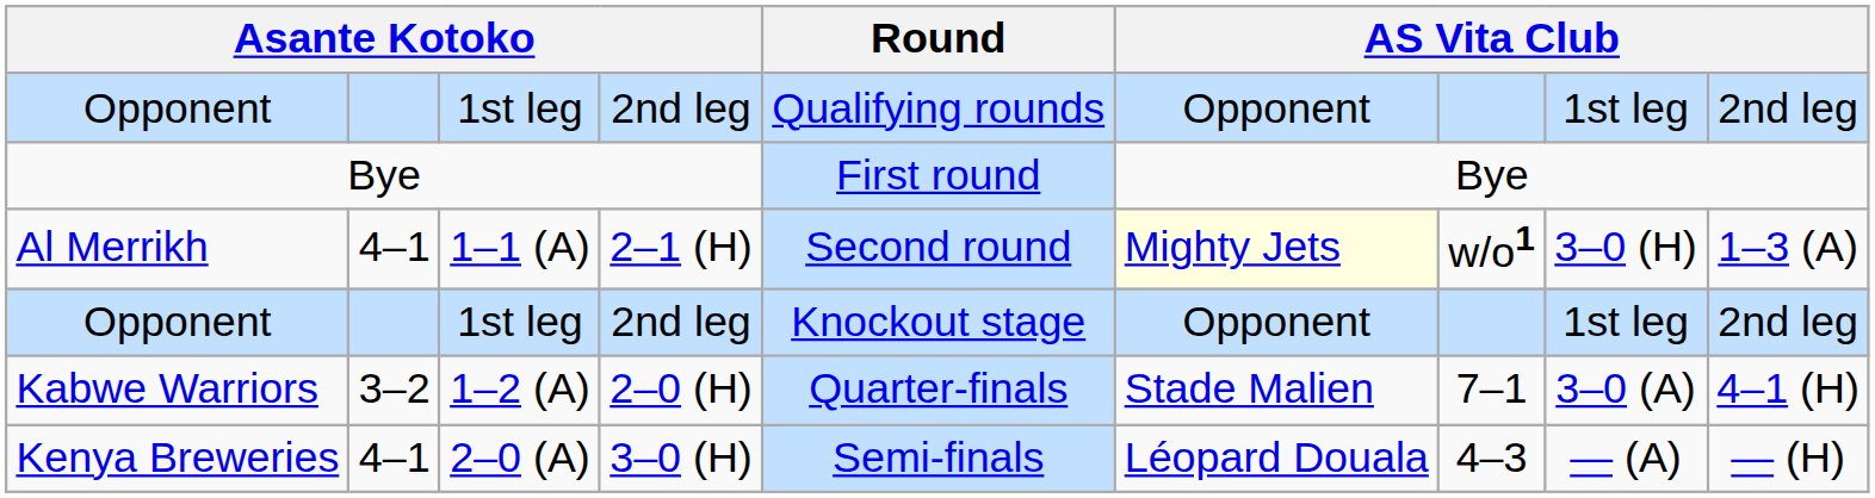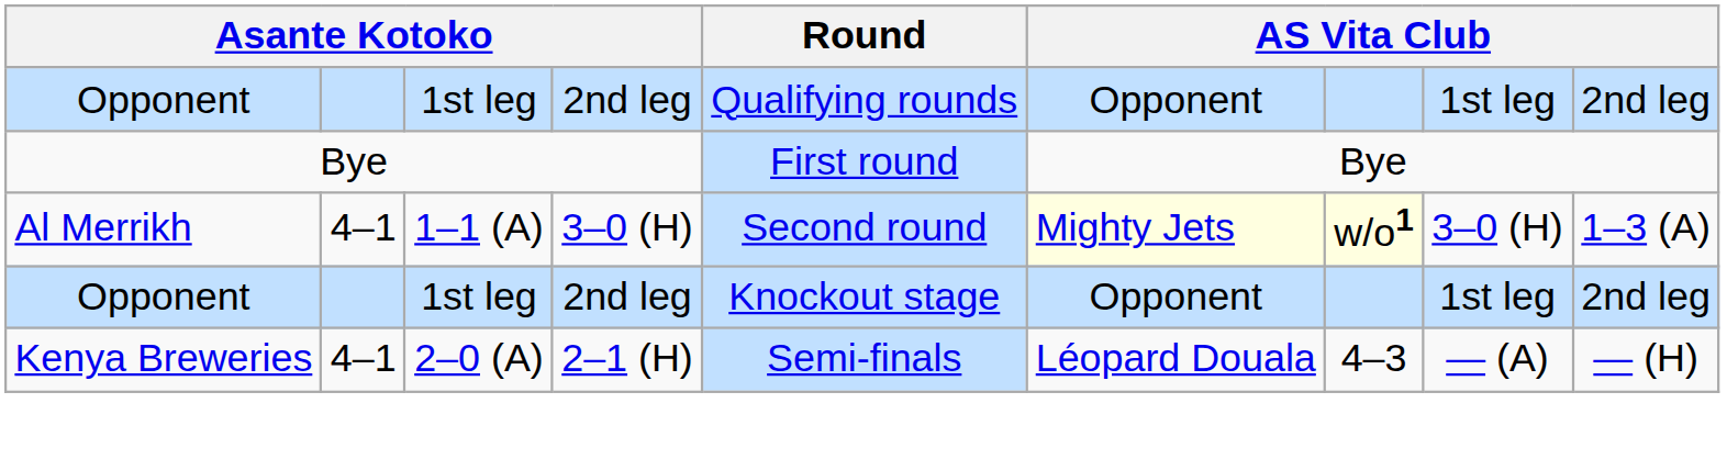 <table class="wikitable" style="text-align:center">
 <tr>
 <th colspan="4"> <a href='#'>Asante Kotoko</a></th>
 <th>Round</th>
 <th colspan="4"> <a href='#'>AS Vita Club</a></th>
 </tr>
 <tr style="background:#C1E0FF">
 <td>Opponent</td>
 <td></td>
 <td>1st leg</td>
 <td>2nd leg</td>
 <td><a href='#'>Qualifying rounds</a></td>
 <td>Opponent</td>
 <td></td>
 <td>1st leg</td>
 <td>2nd leg</td>
 </tr>
 <tr>
 <td colspan="4">Bye</td>
 <td style="background:#C1E0FF"><a href='#'>First round</a></td>
 <td colspan="4">Bye</td>
 </tr>
 <tr>
 <td style="text-align:left"> <a href='#'>Al Merrikh</a></td>
 <td>4–1</td>
 <td><a href='#'>1–1</a> (A)</td>
-<td><a href='#'>2–1</a> (H)</td>
+<td><a href='#'>3–0</a> (H)</td>
 <td style="background:#C1E0FF"><a href='#'>Second round</a></td>
 <td style="background: lightyellow; text-align:left"> <a href='#'>Mighty Jets</a></td>
-<td>w/o<sup><strong>1</strong></sup></td>
+<td style="background: lightyellow;">w/o<sup><strong>1</strong></sup></td>
 <td><a href='#'>3–0</a> (H)</td>
 <td><a href='#'>1–3</a> (A)</td>
 </tr>
 <tr style="background:#C1E0FF">
 <td>Opponent</td>
 <td></td>
 <td>1st leg</td>
 <td>2nd leg</td>
 <td><a href='#'>Knockout stage</a></td>
 <td>Opponent</td>
 <td></td>
 <td>1st leg</td>
 <td>2nd leg</td>
 </tr>
 <tr>
-<td style="text-align:left"> <a href='#'>Kabwe Warriors</a></td>
-<td>3–2</td>
-<td><a href='#'>1–2</a> (A)</td>
-<td><a href='#'>2–0</a> (H)</td>
-<td style="background:#C1E0FF"><a href='#'>Quarter-finals</a></td>
-<td style="text-align:left"> <a href='#'>Stade Malien</a></td>
-<td>7–1</td>
-<td><a href='#'>3–0</a> (A)</td>
-<td><a href='#'>4–1</a> (H)</td>
-</tr>
-<tr>
 <td style="text-align:left"> <a href='#'>Kenya Breweries</a></td>
 <td>4–1</td>
 <td><a href='#'>2–0</a> (A)</td>
-<td><a href='#'>3–0</a> (H)</td>
+<td><a href='#'>2–1</a> (H)</td>
 <td style="background:#C1E0FF"><a href='#'>Semi-finals</a></td>
 <td style="text-align:left"> <a href='#'>Léopard Douala</a></td>
 <td>4–3</td>
 <td><a href='#'>—</a> (A)</td>
 <td><a href='#'>—</a> (H)</td>
 </tr>
 </table>
